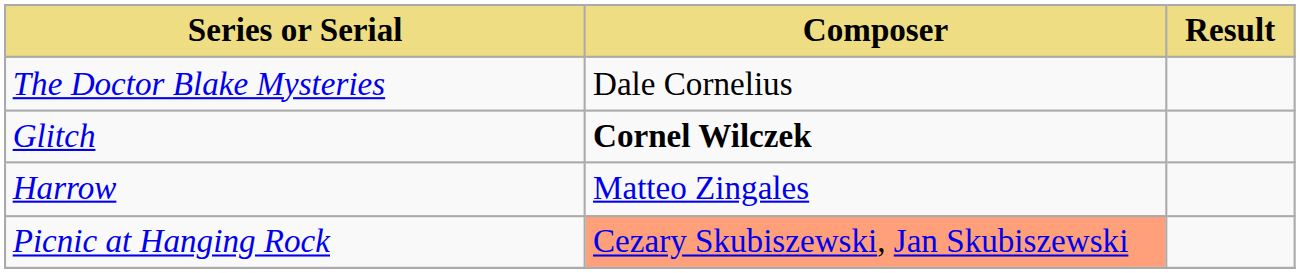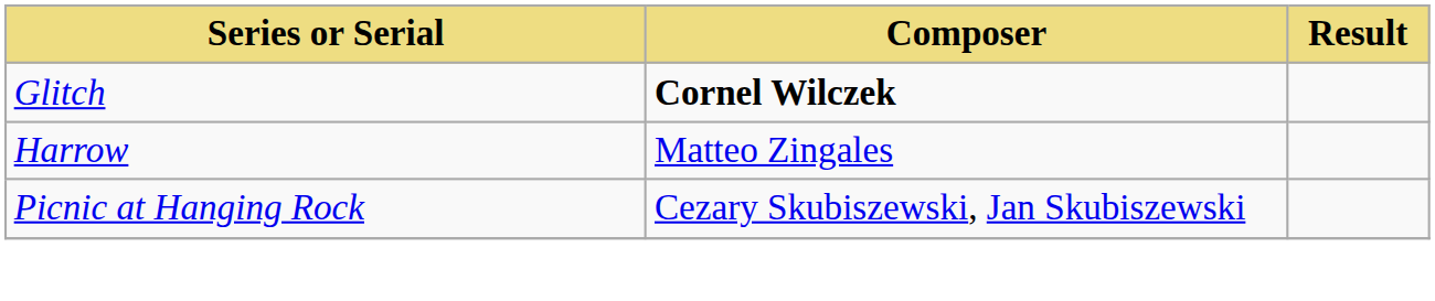 <table class="wikitable" width=100%>
 <tr>
 <th style="width:45%;background:#EEDD82;">Series or Serial</th>
 <th style="width:45%;background:#EEDD82;">Composer</th>
 <th style="width:10%;background:#EEDD82;">Result<br></th>
-</tr>
-<tr>
-<td><em><a href='#'>The Doctor Blake Mysteries</a></em></td>
-<td>Dale Cornelius</td>
-<td></td>
 </tr>
 <tr>
 <td><em><a href='#'>Glitch</a></em></td>
 <td><strong>Cornel Wilczek</strong></td>
 <td></td>
 </tr>
 <tr>
 <td><em><a href='#'>Harrow</a></em></td>
 <td><a href='#'>Matteo Zingales</a></td>
 <td></td>
 </tr>
 <tr>
 <td><em><a href='#'>Picnic at Hanging Rock</a></em></td>
-<td style="background: lightsalmon;"><a href='#'>Cezary Skubiszewski</a>, <a href='#'>Jan Skubiszewski</a></td>
+<td><a href='#'>Cezary Skubiszewski</a>, <a href='#'>Jan Skubiszewski</a></td>
 <td></td>
 </tr>
 <tr>
 </tr>
 </table>
